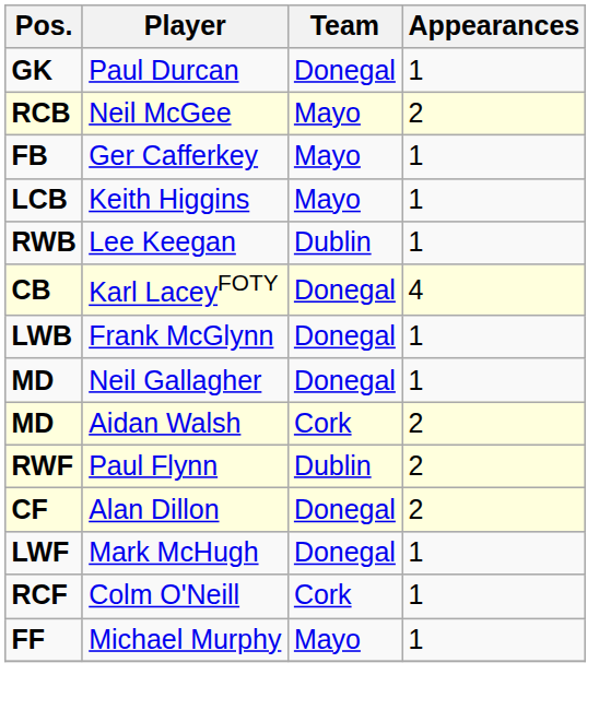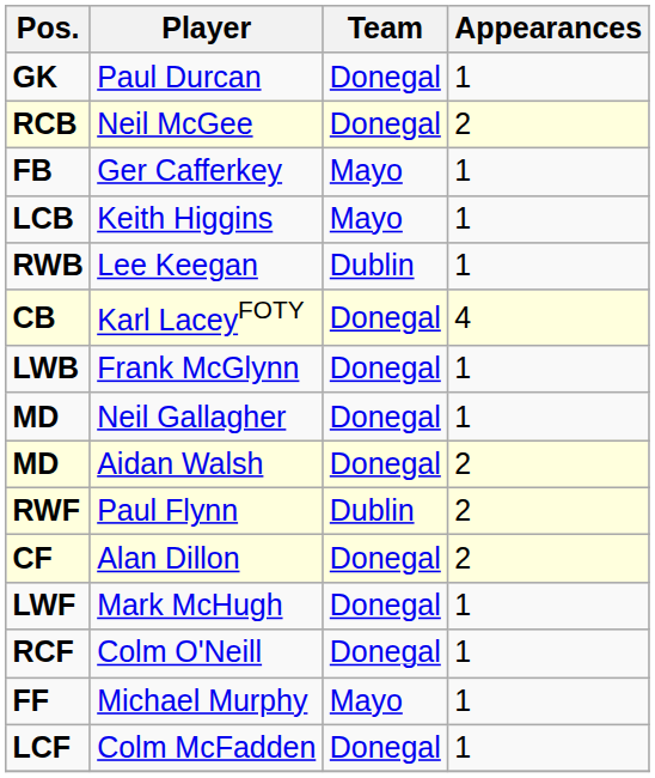 <table class="wikitable">
 <tr>
 <th>Pos.</th>
 <th>Player</th>
 <th>Team</th>
 <th>Appearances</th>
 </tr>
 <tr>
 <td><strong>GK</strong></td>
 <td> <a href='#'>Paul Durcan</a></td>
 <td><a href='#'>Donegal</a></td>
 <td>1</td>
 </tr>
 <tr bgcolor=#FFFFDD>
 <td><strong>RCB</strong></td>
 <td> <a href='#'>Neil McGee</a></td>
-<td><a href='#'>Mayo</a></td>
+<td><a href='#'>Donegal</a></td>
 <td>2</td>
 </tr>
 <tr>
 <td><strong>FB</strong></td>
 <td> <a href='#'>Ger Cafferkey</a></td>
 <td><a href='#'>Mayo</a></td>
 <td>1</td>
 </tr>
 <tr>
 <td><strong>LCB</strong></td>
 <td> <a href='#'>Keith Higgins</a></td>
 <td><a href='#'>Mayo</a></td>
 <td>1</td>
 </tr>
 <tr>
 <td><strong>RWB</strong></td>
 <td> <a href='#'>Lee Keegan</a></td>
 <td><a href='#'>Dublin</a></td>
 <td>1</td>
 </tr>
 <tr bgcolor=#FFFFDD>
 <td><strong>CB</strong></td>
 <td> <a href='#'>Karl Lacey</a><sup>FOTY</sup></td>
 <td><a href='#'>Donegal</a></td>
 <td>4</td>
 </tr>
 <tr>
 <td><strong>LWB</strong></td>
 <td> <a href='#'>Frank McGlynn</a></td>
 <td><a href='#'>Donegal</a></td>
 <td>1</td>
 </tr>
 <tr>
 <td><strong>MD</strong></td>
 <td> <a href='#'>Neil Gallagher</a></td>
 <td><a href='#'>Donegal</a></td>
 <td>1</td>
 </tr>
 <tr bgcolor=#FFFFDD>
 <td><strong>MD</strong></td>
 <td> <a href='#'>Aidan Walsh</a></td>
-<td><a href='#'>Cork</a></td>
+<td><a href='#'>Donegal</a></td>
 <td>2</td>
 </tr>
 <tr bgcolor=#FFFFDD>
 <td><strong>RWF</strong></td>
 <td> <a href='#'>Paul Flynn</a></td>
 <td><a href='#'>Dublin</a></td>
 <td>2</td>
 </tr>
 <tr bgcolor=#FFFFDD>
 <td><strong>CF</strong></td>
 <td> <a href='#'>Alan Dillon</a></td>
 <td><a href='#'>Donegal</a></td>
 <td>2</td>
 </tr>
 <tr>
 <td><strong>LWF</strong></td>
 <td> <a href='#'>Mark McHugh</a></td>
 <td><a href='#'>Donegal</a></td>
 <td>1</td>
 </tr>
 <tr>
 <td><strong>RCF</strong></td>
 <td> <a href='#'>Colm O'Neill</a></td>
-<td><a href='#'>Cork</a></td>
+<td><a href='#'>Donegal</a></td>
 <td>1</td>
 </tr>
 <tr>
 <td><strong>FF</strong></td>
 <td> <a href='#'>Michael Murphy</a></td>
 <td><a href='#'>Mayo</a></td>
 <td>1</td>
 </tr>
 <tr>
+<td><strong>LCF</strong></td>
+<td> <a href='#'>Colm McFadden</a></td>
+<td><a href='#'>Donegal</a></td>
+<td>1</td>
+</tr>
+<tr>
 </tr>
 </table>
